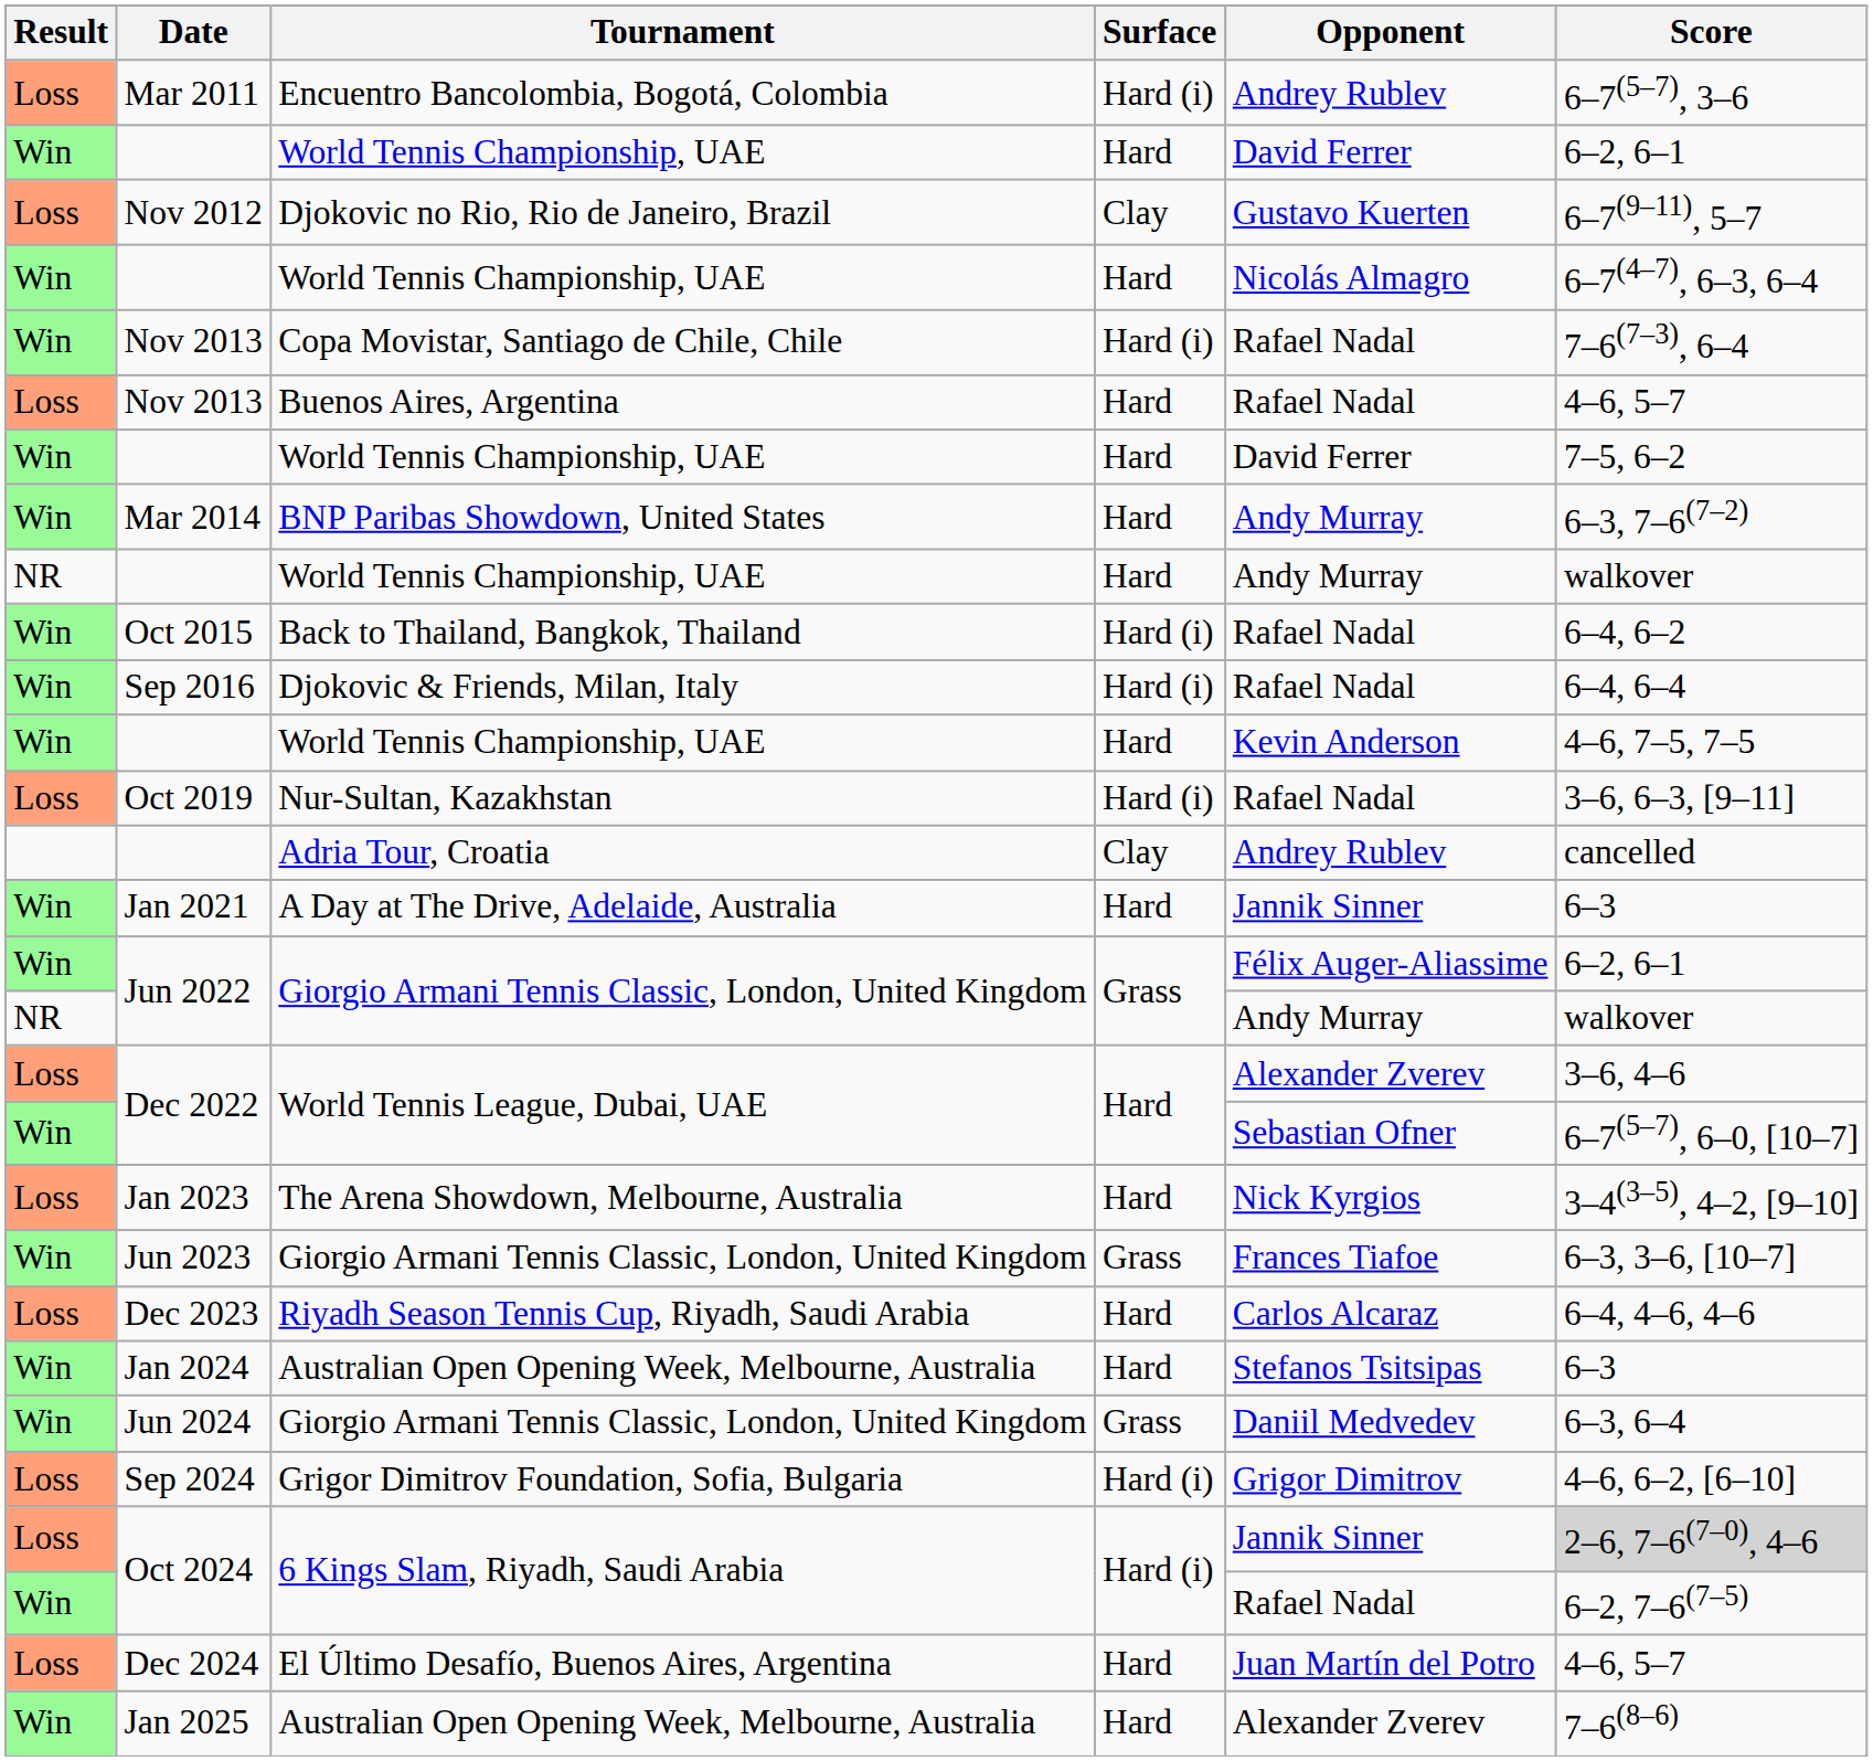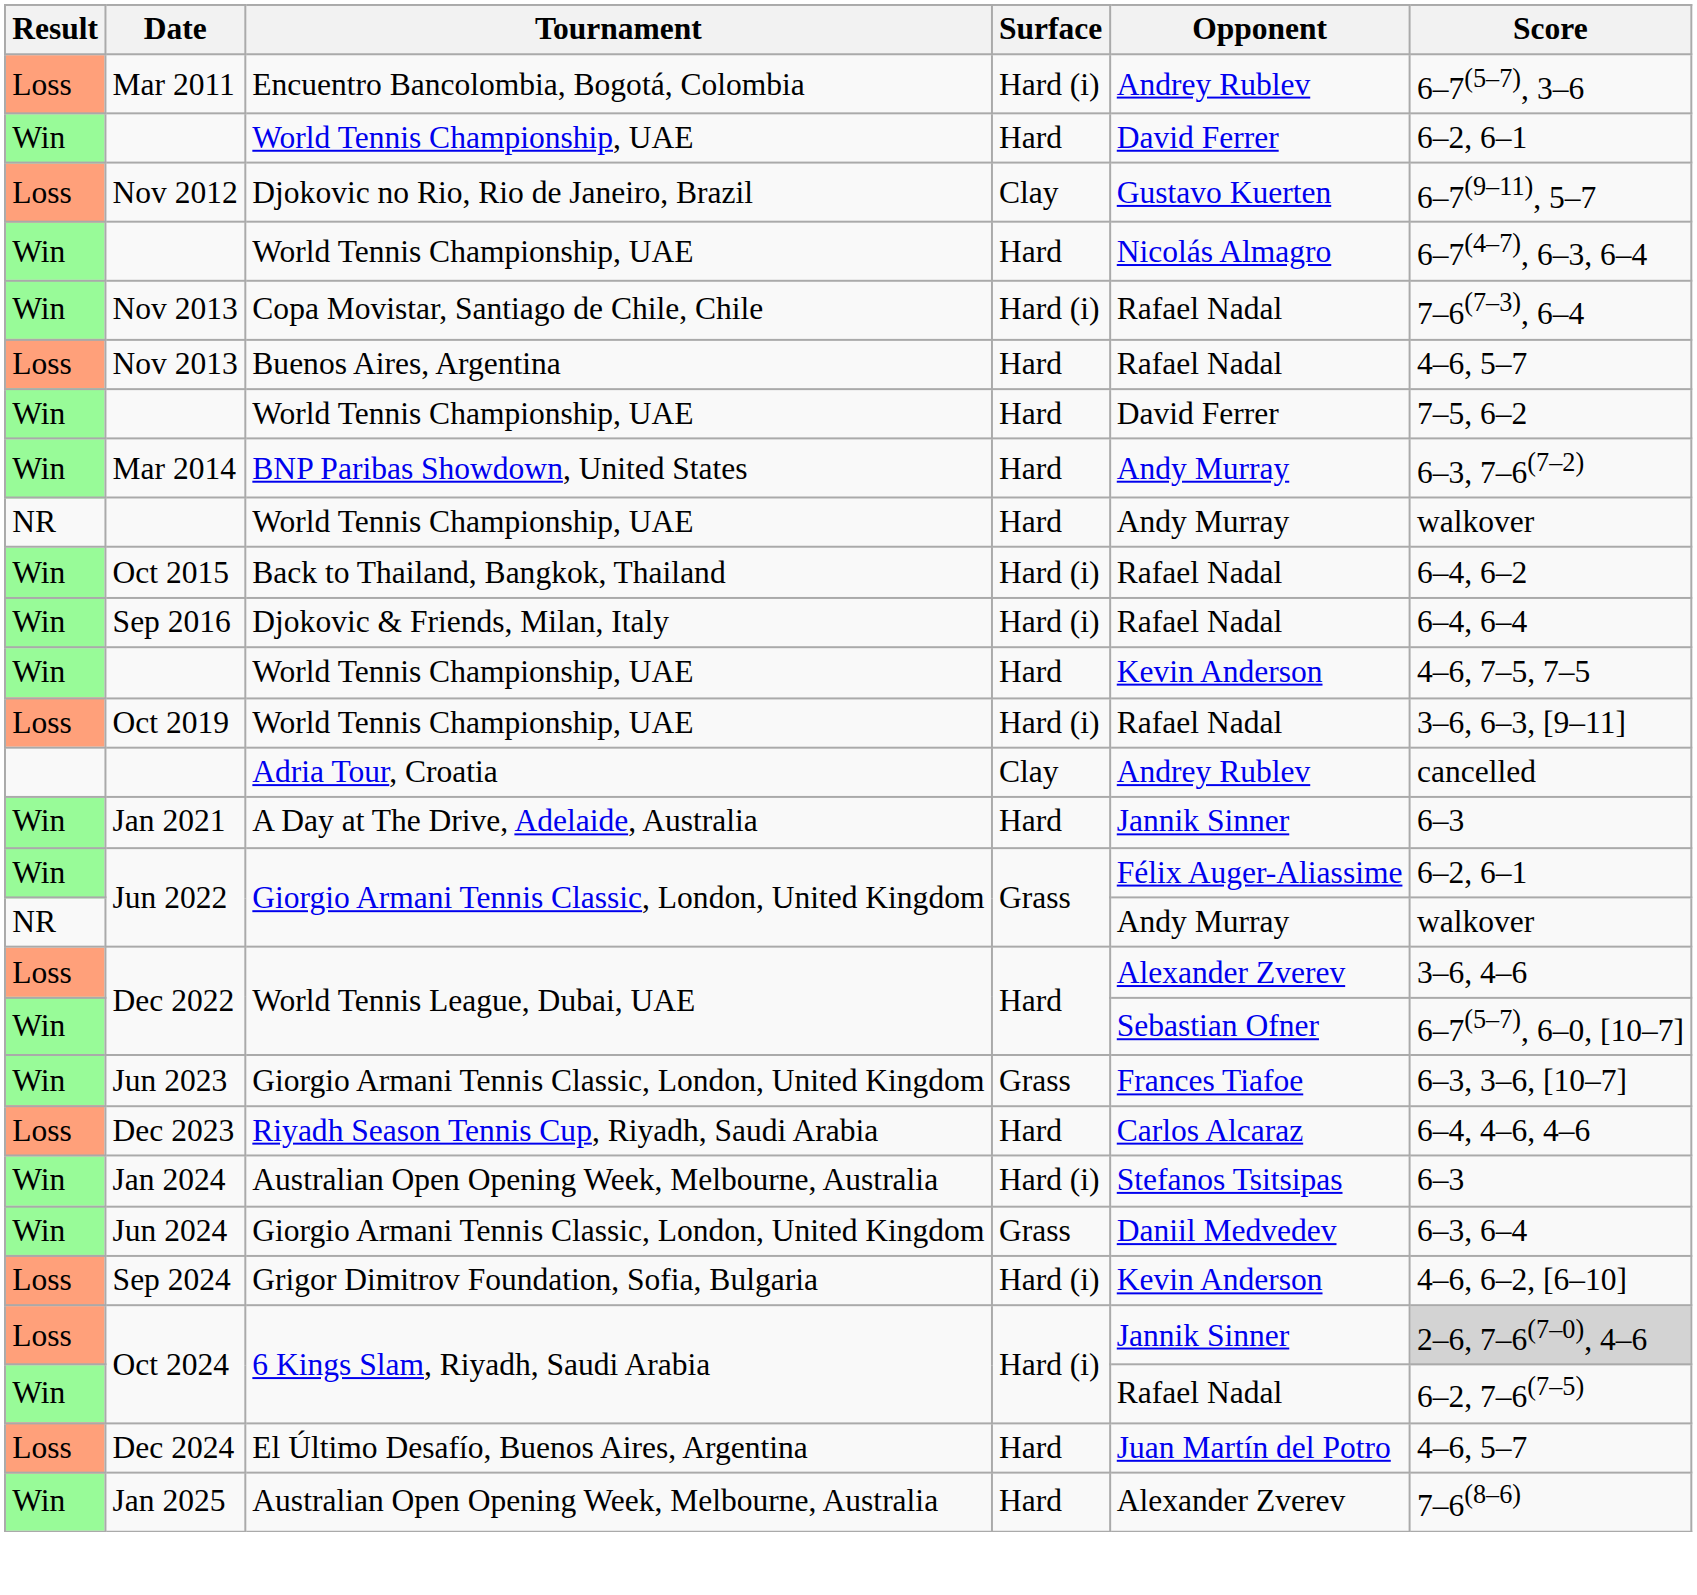 <table class="sortable wikitable nowrap">
 <tr>
 <th>Result</th>
 <th>Date</th>
 <th>Tournament</th>
 <th>Surface</th>
 <th>Opponent</th>
 <th>Score</th>
 </tr>
 <tr>
 <td style=background:#ffa07a>Loss</td>
 <td>Mar 2011</td>
 <td>Encuentro Bancolombia, Bogotá, Colombia</td>
 <td>Hard (i)</td>
 <td> <a href='#'>Andrey Rublev</a></td>
 <td>6–7<sup>(5–7)</sup>, 3–6</td>
 </tr>
 <tr>
 <td style=background:#98fb98>Win</td>
 <td><a href='#'></a></td>
 <td><a href='#'>World Tennis Championship</a>, UAE</td>
 <td>Hard</td>
 <td> <a href='#'>David Ferrer</a></td>
 <td>6–2, 6–1</td>
 </tr>
 <tr>
 <td style=background:#ffa07a>Loss</td>
 <td>Nov 2012</td>
 <td>Djokovic no Rio, Rio de Janeiro, Brazil</td>
 <td>Clay</td>
 <td> <a href='#'>Gustavo Kuerten</a></td>
 <td>6–7<sup>(9–11)</sup>, 5–7</td>
 </tr>
 <tr>
 <td style=background:#98fb98>Win</td>
 <td><a href='#'></a></td>
 <td>World Tennis Championship, UAE</td>
 <td>Hard</td>
 <td> <a href='#'>Nicolás Almagro</a></td>
 <td>6–7<sup>(4–7)</sup>, 6–3, 6–4</td>
 </tr>
 <tr>
 <td style=background:#98fb98>Win</td>
 <td>Nov 2013</td>
 <td>Copa Movistar, Santiago de Chile, Chile</td>
 <td>Hard (i)</td>
 <td> Rafael Nadal</td>
 <td>7–6<sup>(7–3)</sup>, 6–4</td>
 </tr>
 <tr>
 <td style=background:#ffa07a>Loss</td>
 <td>Nov 2013</td>
 <td>Buenos Aires, Argentina</td>
 <td>Hard</td>
 <td> Rafael Nadal</td>
 <td>4–6, 5–7</td>
 </tr>
 <tr>
 <td style=background:#98fb98>Win</td>
 <td><a href='#'></a></td>
 <td>World Tennis Championship, UAE</td>
 <td>Hard</td>
 <td> David Ferrer</td>
 <td>7–5, 6–2</td>
 </tr>
 <tr>
 <td style=background:#98fb98>Win</td>
 <td>Mar 2014</td>
 <td><a href='#'>BNP Paribas Showdown</a>, United States</td>
 <td>Hard</td>
 <td> <a href='#'>Andy Murray</a></td>
 <td>6–3, 7–6<sup>(7–2)</sup></td>
 </tr>
 <tr>
 <td>NR</td>
 <td><a href='#'></a></td>
 <td>World Tennis Championship, UAE</td>
 <td>Hard</td>
 <td> Andy Murray</td>
 <td>walkover</td>
 </tr>
 <tr>
 <td style=background:#98fb98>Win</td>
 <td>Oct 2015</td>
 <td>Back to Thailand, Bangkok, Thailand</td>
 <td>Hard (i)</td>
 <td> Rafael Nadal</td>
 <td>6–4, 6–2</td>
 </tr>
 <tr>
 <td style=background:#98fb98>Win</td>
 <td>Sep 2016</td>
 <td>Djokovic & Friends, Milan, Italy</td>
 <td>Hard (i)</td>
 <td> Rafael Nadal</td>
 <td>6–4, 6–4</td>
 </tr>
 <tr>
 <td style=background:#98fb98>Win</td>
 <td><a href='#'></a></td>
 <td>World Tennis Championship, UAE</td>
 <td>Hard</td>
 <td> <a href='#'>Kevin Anderson</a></td>
 <td>4–6, 7–5, 7–5</td>
 </tr>
 <tr>
 <td style=background:#ffa07a>Loss</td>
 <td>Oct 2019</td>
-<td>Nur-Sultan, Kazakhstan</td>
+<td>World Tennis Championship, UAE</td>
 <td>Hard (i)</td>
 <td> Rafael Nadal</td>
 <td>3–6, 6–3, [9–11]</td>
 </tr>
 <tr>
 <td style=background></td>
 <td><a href='#'></a></td>
 <td><a href='#'>Adria Tour</a>, Croatia</td>
 <td>Clay</td>
 <td> <a href='#'>Andrey Rublev</a></td>
 <td>cancelled</td>
 </tr>
 <tr>
 <td style=background:#98fb98>Win</td>
 <td>Jan 2021</td>
 <td>A Day at The Drive, <a href='#'>Adelaide</a>, Australia</td>
 <td>Hard</td>
 <td> <a href='#'>Jannik Sinner</a></td>
 <td>6–3</td>
 </tr>
 <tr>
 <td style=background:#98fb98>Win</td>
 <td rowspan="2">Jun 2022</td>
 <td rowspan="2"><a href='#'>Giorgio Armani Tennis Classic</a>, London, United Kingdom</td>
 <td rowspan="2">Grass</td>
 <td> <a href='#'>Félix Auger-Aliassime</a></td>
 <td>6–2, 6–1</td>
 </tr>
 <tr>
 <td>NR</td>
 <td> Andy Murray</td>
 <td>walkover</td>
 </tr>
 <tr>
 <td style=background:#ffa07a>Loss</td>
 <td rowspan="2">Dec 2022</td>
 <td rowspan="2">World Tennis League, Dubai, UAE</td>
 <td rowspan="2">Hard</td>
 <td> <a href='#'>Alexander Zverev</a></td>
 <td>3–6, 4–6</td>
 </tr>
 <tr>
 <td style=background:#98fb98>Win</td>
 <td> <a href='#'>Sebastian Ofner</a></td>
 <td>6–7<sup>(5–7)</sup>, 6–0, [10–7]</td>
 </tr>
 <tr>
-<td style=background:#ffa07a>Loss</td>
-<td>Jan 2023</td>
-<td>The Arena Showdown, Melbourne, Australia</td>
-<td>Hard</td>
-<td> <a href='#'>Nick Kyrgios</a></td>
-<td>3–4<sup>(3–5)</sup>, 4–2, [9–10]</td>
-</tr>
-<tr>
 <td style=background:#98fb98>Win</td>
 <td>Jun 2023</td>
 <td>Giorgio Armani Tennis Classic, London, United Kingdom</td>
 <td>Grass</td>
 <td> <a href='#'>Frances Tiafoe</a></td>
 <td>6–3, 3–6, [10–7]</td>
 </tr>
 <tr>
 <td style=background:#ffa07a>Loss</td>
 <td>Dec 2023</td>
 <td><a href='#'>Riyadh Season Tennis Cup</a>, Riyadh, Saudi Arabia</td>
 <td>Hard</td>
 <td> <a href='#'>Carlos Alcaraz</a></td>
 <td>6–4, 4–6, 4–6</td>
 </tr>
 <tr>
 <td style=background:#98fb98>Win</td>
 <td>Jan 2024</td>
 <td>Australian Open Opening Week, Melbourne, Australia</td>
-<td>Hard</td>
+<td>Hard (i)</td>
 <td> <a href='#'>Stefanos Tsitsipas</a></td>
 <td>6–3</td>
 </tr>
 <tr>
 <td style=background:#98fb98>Win</td>
 <td>Jun 2024</td>
 <td>Giorgio Armani Tennis Classic, London, United Kingdom</td>
 <td>Grass</td>
 <td> <a href='#'>Daniil Medvedev</a></td>
 <td>6–3, 6–4</td>
 </tr>
 <tr>
 <td style=background:#ffa07a>Loss</td>
 <td>Sep 2024</td>
 <td>Grigor Dimitrov Foundation, Sofia, Bulgaria</td>
 <td>Hard (i)</td>
-<td> <a href='#'>Grigor Dimitrov</a></td>
+<td> <a href='#'>Kevin Anderson</a></td>
 <td>4–6, 6–2, [6–10]</td>
 </tr>
 <tr>
 <td style=background:#ffa07a>Loss</td>
 <td rowspan="2">Oct 2024</td>
 <td rowspan="2"><a href='#'>6 Kings Slam</a>, Riyadh, Saudi Arabia</td>
 <td rowspan="2">Hard (i)</td>
 <td> <a href='#'>Jannik Sinner</a></td>
 <td style="background: lightgrey;">2–6, 7–6<sup>(7–0)</sup>, 4–6</td>
 </tr>
 <tr>
 <td style=background:#98fb98>Win</td>
 <td> Rafael Nadal</td>
 <td>6–2, 7–6<sup>(7–5)</sup></td>
 </tr>
 <tr>
 <td style=background:#ffa07a>Loss</td>
 <td>Dec 2024</td>
 <td>El Último Desafío, Buenos Aires, Argentina</td>
 <td>Hard</td>
 <td> <a href='#'>Juan Martín del Potro</a></td>
 <td>4–6, 5–7</td>
 </tr>
 <tr>
 <td style=background:#98fb98>Win</td>
 <td>Jan 2025</td>
 <td>Australian Open Opening Week, Melbourne, Australia</td>
 <td>Hard</td>
 <td> Alexander Zverev</td>
 <td>7–6<sup>(8–6)</sup></td>
 </tr>
 </table>
